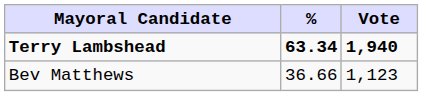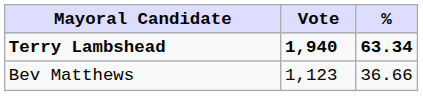 <table class="wikitable">
 <tr>
 <th style="background:#ddf; width:200px;">Mayoral Candidate</th>
+<th style="background:#ddf; width:50px;">Vote</th>
 <th style="background:#ddf; width:30px;">%</th>
-<th style="background:#ddf; width:50px;">Vote</th>
 </tr>
 <tr>
 <td><strong>Terry Lambshead</strong></td>
+<td><strong>1,940</strong></td>
 <td><strong>63.34</strong></td>
-<td><strong>1,940</strong></td>
 </tr>
 <tr>
 <td>Bev Matthews</td>
+<td>1,123</td>
 <td>36.66</td>
-<td>1,123</td>
 </tr>
 </table>
